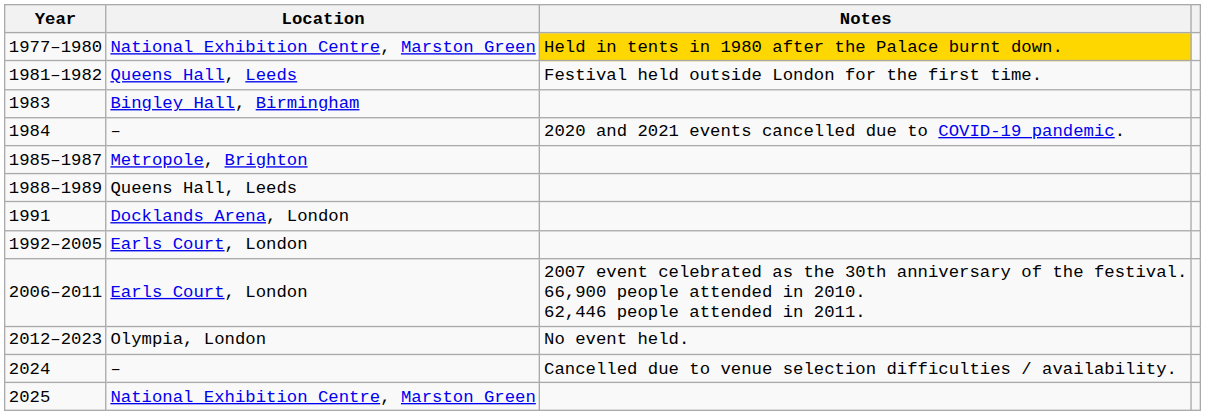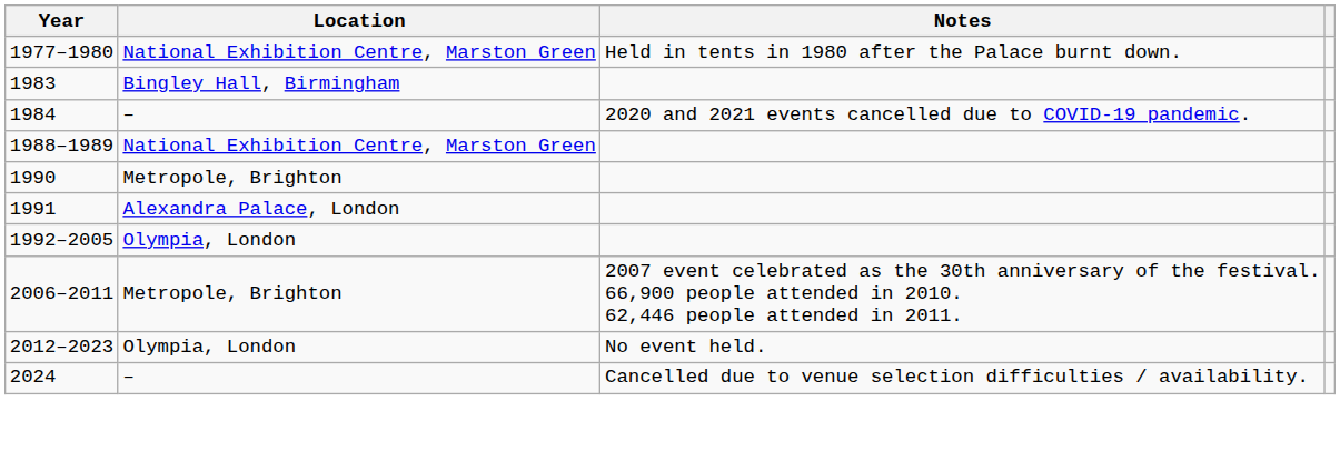 <table class="wikitable sortable">
 <tr>
 <th>Year</th>
 <th>Location</th>
 <th class="unsortable">Notes</th>
 <th class="unsortable"></th>
 </tr>
 <tr>
 <td>1977–1980</td>
 <td><a href='#'>National Exhibition Centre</a>, <a href='#'>Marston Green</a></td>
-<td style="background: gold;">Held in tents in 1980 after the Palace burnt down.</td>
-<td></td>
-</tr>
-<tr>
-<td>1981–1982</td>
-<td><a href='#'>Queens Hall</a>, <a href='#'>Leeds</a></td>
-<td>Festival held outside London for the first time.</td>
+<td>Held in tents in 1980 after the Palace burnt down.</td>
 <td></td>
 </tr>
 <tr>
 <td>1983</td>
 <td><a href='#'>Bingley Hall</a>, <a href='#'>Birmingham</a></td>
 <td></td>
 <td></td>
 </tr>
 <tr>
 <td>1984</td>
 <td>–</td>
 <td>2020 and 2021 events cancelled due to <a href='#'>COVID-19 pandemic</a>.</td>
 <td></td>
 </tr>
 <tr>
-<td>1985–1987</td>
-<td><a href='#'>Metropole</a>, <a href='#'>Brighton</a></td>
+<td>1988–1989</td>
+<td><a href='#'>National Exhibition Centre</a>, <a href='#'>Marston Green</a></td>
 <td></td>
 <td></td>
 </tr>
 <tr>
-<td>1988–1989</td>
-<td>Queens Hall, Leeds</td>
+<td>1990</td>
+<td>Metropole, Brighton</td>
 <td></td>
 <td></td>
 </tr>
 <tr>
 <td>1991</td>
-<td><a href='#'>Docklands Arena</a>, London</td>
+<td><a href='#'>Alexandra Palace</a>, London</td>
 <td></td>
 <td></td>
 </tr>
 <tr>
 <td>1992–2005</td>
-<td><a href='#'>Earls Court</a>, London</td>
+<td><a href='#'>Olympia</a>, London</td>
 <td></td>
 <td></td>
 </tr>
 <tr>
 <td>2006–2011</td>
-<td><a href='#'>Earls Court</a>, London</td>
+<td>Metropole, Brighton</td>
 <td>2007 event celebrated as the 30th anniversary of the festival.<br>66,900 people attended in 2010.<br>62,446 people attended in 2011.</td>
 <td></td>
 </tr>
 <tr>
 <td>2012–2023</td>
 <td>Olympia, London</td>
 <td>No event held.</td>
 <td></td>
 </tr>
 <tr>
 <td>2024</td>
 <td>–</td>
 <td>Cancelled due to venue selection difficulties / availability.</td>
 <td></td>
 </tr>
-<tr>
-<td>2025</td>
-<td><a href='#'>National Exhibition Centre</a>, <a href='#'>Marston Green</a></td>
-<td></td>
-<td></td>
-</tr>
 </table>
